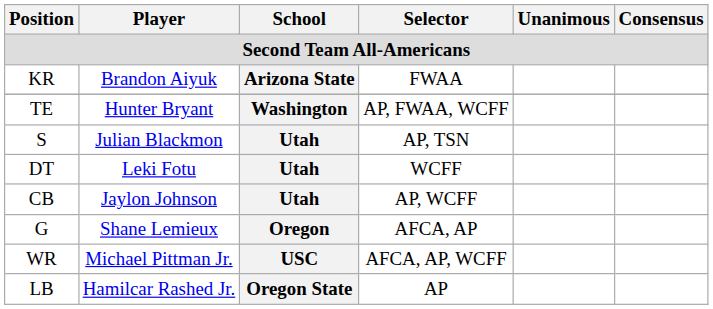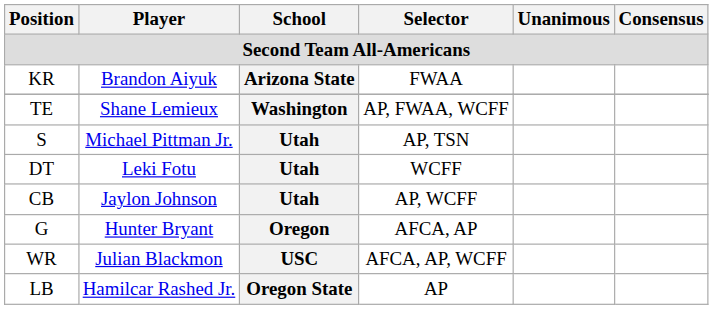 <table class="wikitable">
 <tr>
 <th>Position</th>
 <th>Player</th>
 <th>School</th>
 <th>Selector</th>
 <th>Unanimous</th>
 <th>Consensus</th>
 </tr>
 <tr>
 <td colspan="6" style="text-align:center; background:#ddd;"><strong>Second Team All-Americans</strong></td>
 </tr>
 <tr style="text-align:center;">
 <td style="background:white">KR</td>
 <td style="background:white"><a href='#'>Brandon Aiyuk</a></td>
 <th style=>Arizona State</th>
 <td style="background:white">FWAA</td>
 <td style="background:white"></td>
 <td style="background:white"></td>
 </tr>
 <tr style="text-align:center;">
 </tr>
 <tr style="text-align:center;">
 <td style="background:white">TE</td>
-<td style="background:white"><a href='#'>Hunter Bryant</a></td>
+<td style="background:white"><a href='#'>Shane Lemieux</a></td>
 <th style=>Washington</th>
 <td style="background:white">AP, FWAA, WCFF</td>
 <td style="background:white"></td>
 <td style="background:white"></td>
 </tr>
 <tr style="text-align:center;">
 <td style="background:white">S</td>
-<td style="background:white"><a href='#'>Julian Blackmon</a></td>
+<td style="background:white"><a href='#'>Michael Pittman Jr.</a></td>
 <th style=>Utah</th>
 <td style="background:white">AP, TSN</td>
 <td style="background:white"></td>
 <td style="background:white"></td>
 </tr>
 <tr style="text-align:center;">
 <td style="background:white">DT</td>
 <td style="background:white"><a href='#'>Leki Fotu</a></td>
 <th style=>Utah</th>
 <td style="background:white">WCFF</td>
 <td style="background:white"></td>
 <td style="background:white"></td>
 </tr>
 <tr style="text-align:center;">
 <td style="background:white">CB</td>
 <td style="background:white"><a href='#'>Jaylon Johnson</a></td>
 <th style=>Utah</th>
 <td style="background:white">AP, WCFF</td>
 <td style="background:white"></td>
 <td style="background:white"></td>
 </tr>
 <tr style="text-align:center;">
 <td style="background:white">G</td>
-<td style="background:white"><a href='#'>Shane Lemieux</a></td>
+<td style="background:white"><a href='#'>Hunter Bryant</a></td>
 <th style=>Oregon</th>
 <td style="background:white">AFCA, AP</td>
 <td style="background:white"></td>
 <td style="background:white"></td>
 </tr>
 <tr style="text-align:center;">
 <td style="background:white">WR</td>
-<td style="background:white"><a href='#'>Michael Pittman Jr.</a></td>
+<td style="background:white"><a href='#'>Julian Blackmon</a></td>
 <th style=>USC</th>
 <td style="background:white">AFCA, AP, WCFF</td>
 <td style="background:white"></td>
 <td style="background:white"></td>
 </tr>
 <tr style="text-align:center;">
 <td style="background:white">LB</td>
 <td style="background:white"><a href='#'>Hamilcar Rashed Jr.</a></td>
 <th style=>Oregon State</th>
 <td style="background:white">AP</td>
 <td style="background:white"></td>
 <td style="background:white"></td>
 </tr>
 </table>
